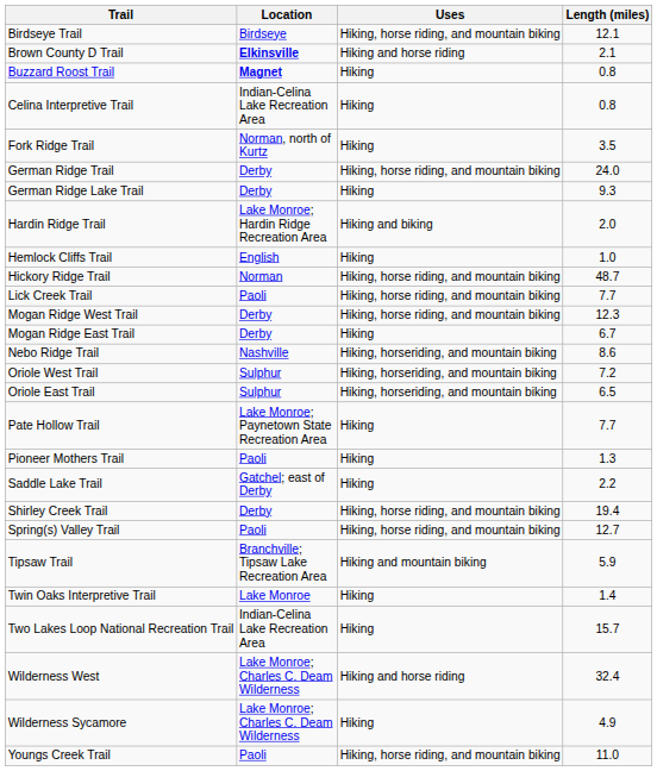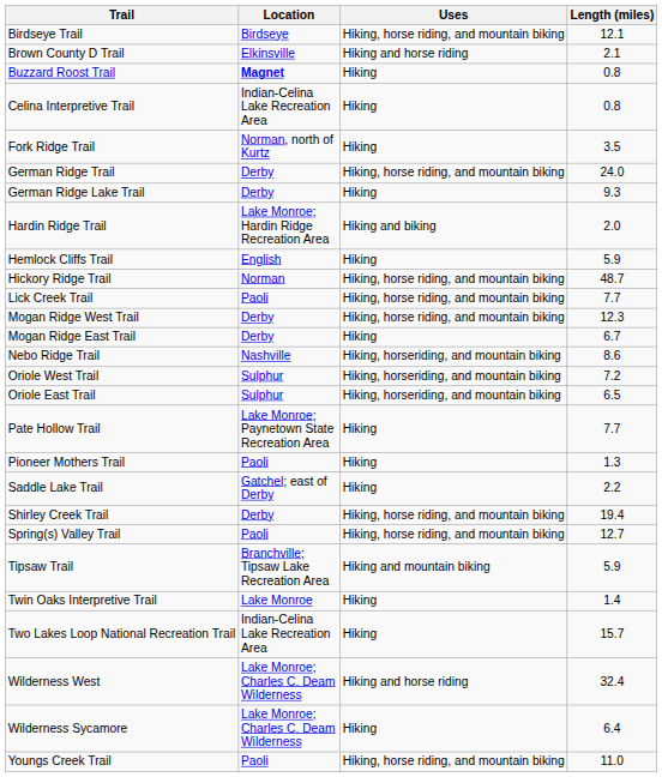 <table class="wikitable">
 <tr>
 <th>Trail</th>
 <th style="width:125px;">Location</th>
 <th>Uses</th>
 <th>Length (miles)</th>
 </tr>
 <tr>
 <td>Birdseye Trail</td>
 <td><a href='#'>Birdseye</a></td>
 <td>Hiking, horse riding, and mountain biking</td>
 <td align=center>12.1</td>
 </tr>
 <tr>
 <td>Brown County D Trail</td>
-<td><strong><a href='#'>Elkinsville</a></strong></td>
+<td><a href='#'>Elkinsville</a></td>
 <td>Hiking and horse riding</td>
 <td align=center>2.1</td>
 </tr>
 <tr>
 <td><a href='#'>Buzzard Roost Trail</a></td>
 <td><strong><a href='#'>Magnet</a></strong></td>
 <td>Hiking</td>
 <td align=center>0.8</td>
 </tr>
 <tr>
 <td>Celina Interpretive Trail</td>
 <td>Indian-Celina Lake Recreation Area</td>
 <td>Hiking</td>
 <td align=center>0.8</td>
 </tr>
 <tr>
 <td>Fork Ridge Trail</td>
 <td><a href='#'>Norman</a>, north of <a href='#'>Kurtz</a></td>
 <td>Hiking</td>
 <td align=center>3.5</td>
 </tr>
 <tr>
 <td>German Ridge Trail</td>
 <td><a href='#'>Derby</a></td>
 <td>Hiking, horse riding, and mountain biking</td>
 <td align=center>24.0</td>
 </tr>
 <tr>
 <td>German Ridge Lake Trail</td>
 <td><a href='#'>Derby</a></td>
 <td>Hiking</td>
 <td align=center>9.3</td>
 </tr>
 <tr>
 <td>Hardin Ridge Trail</td>
 <td><a href='#'>Lake Monroe</a>; Hardin Ridge Recreation Area</td>
 <td>Hiking and biking</td>
 <td align=center>2.0</td>
 </tr>
 <tr>
 <td>Hemlock Cliffs Trail</td>
 <td><a href='#'>English</a></td>
 <td>Hiking</td>
-<td align=center>1.0</td>
+<td align=center>5.9</td>
 </tr>
 <tr>
 <td>Hickory Ridge Trail</td>
 <td><a href='#'>Norman</a></td>
 <td>Hiking, horse riding, and mountain biking</td>
 <td align=center>48.7</td>
 </tr>
 <tr>
 <td>Lick Creek Trail</td>
 <td><a href='#'>Paoli</a></td>
 <td>Hiking, horse riding, and mountain biking</td>
 <td align=center>7.7</td>
 </tr>
 <tr>
 <td>Mogan Ridge West Trail</td>
 <td><a href='#'>Derby</a></td>
 <td>Hiking, horse riding, and mountain biking</td>
 <td align=center>12.3</td>
 </tr>
 <tr>
 <td>Mogan Ridge East Trail</td>
 <td><a href='#'>Derby</a></td>
 <td>Hiking</td>
 <td align=center>6.7</td>
 </tr>
 <tr>
 <td>Nebo Ridge Trail</td>
 <td><a href='#'>Nashville</a></td>
 <td>Hiking, horseriding, and mountain biking</td>
 <td align=center>8.6</td>
 </tr>
 <tr>
 <td>Oriole West Trail</td>
 <td><a href='#'>Sulphur</a></td>
 <td>Hiking, horseriding, and mountain biking</td>
 <td align=center>7.2</td>
 </tr>
 <tr>
 <td>Oriole East Trail</td>
 <td><a href='#'>Sulphur</a></td>
 <td>Hiking, horseriding, and mountain biking</td>
 <td align=center>6.5</td>
 </tr>
 <tr>
 <td>Pate Hollow Trail</td>
 <td><a href='#'>Lake Monroe</a>; Paynetown State Recreation Area</td>
 <td>Hiking</td>
 <td align=center>7.7</td>
 </tr>
 <tr>
 <td>Pioneer Mothers Trail</td>
 <td><a href='#'>Paoli</a></td>
 <td>Hiking</td>
 <td align=center>1.3</td>
 </tr>
 <tr>
 <td>Saddle Lake Trail</td>
 <td><a href='#'>Gatchel</a>; east of <a href='#'>Derby</a></td>
 <td>Hiking</td>
 <td align=center>2.2</td>
 </tr>
 <tr>
 <td>Shirley Creek Trail</td>
 <td><a href='#'>Derby</a></td>
 <td>Hiking, horse riding, and mountain biking</td>
 <td align=center>19.4</td>
 </tr>
 <tr>
 <td>Spring(s) Valley Trail</td>
 <td><a href='#'>Paoli</a></td>
 <td>Hiking, horse riding, and mountain biking</td>
 <td align=center>12.7</td>
 </tr>
 <tr>
 <td>Tipsaw Trail</td>
 <td><a href='#'>Branchville</a>; Tipsaw Lake Recreation Area</td>
 <td>Hiking and mountain biking</td>
 <td align=center>5.9</td>
 </tr>
 <tr>
 <td>Twin Oaks Interpretive Trail</td>
 <td><a href='#'>Lake Monroe</a></td>
 <td>Hiking</td>
 <td align=center>1.4</td>
 </tr>
 <tr>
 <td>Two Lakes Loop National Recreation Trail</td>
 <td>Indian-Celina Lake Recreation Area</td>
 <td>Hiking</td>
 <td align=center>15.7</td>
 </tr>
 <tr>
 <td>Wilderness West</td>
 <td><a href='#'>Lake Monroe</a>; <a href='#'>Charles C. Deam Wilderness</a></td>
 <td>Hiking and horse riding</td>
 <td align=center>32.4</td>
 </tr>
 <tr>
 <td>Wilderness Sycamore</td>
 <td><a href='#'>Lake Monroe</a>; <a href='#'>Charles C. Deam Wilderness</a></td>
 <td>Hiking</td>
-<td align=center>4.9</td>
+<td align=center>6.4</td>
 </tr>
 <tr>
 <td>Youngs Creek Trail</td>
 <td><a href='#'>Paoli</a></td>
 <td>Hiking, horse riding, and mountain biking</td>
 <td align=center>11.0</td>
 </tr>
 </table>
